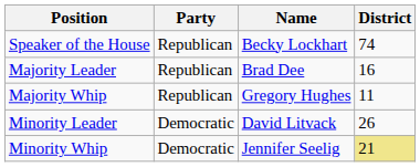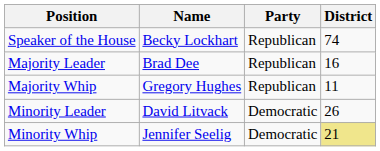 <table class="wikitable">
 <tr>
 <th>Position</th>
+<th>Name</th>
 <th>Party</th>
-<th>Name</th>
 <th>District</th>
 </tr>
 <tr>
 <td><a href='#'>Speaker of the House</a></td>
+<td><a href='#'>Becky Lockhart</a></td>
 <td>Republican</td>
-<td><a href='#'>Becky Lockhart</a></td>
 <td>74</td>
 </tr>
 <tr>
 <td><a href='#'>Majority Leader</a></td>
+<td><a href='#'>Brad Dee</a></td>
 <td>Republican</td>
-<td><a href='#'>Brad Dee</a></td>
 <td>16</td>
 </tr>
 <tr>
 <td><a href='#'>Majority Whip</a></td>
+<td><a href='#'>Gregory Hughes</a></td>
 <td>Republican</td>
-<td><a href='#'>Gregory Hughes</a></td>
 <td>11</td>
 </tr>
 <tr>
 <td><a href='#'>Minority Leader</a></td>
+<td><a href='#'>David Litvack</a></td>
 <td>Democratic</td>
-<td><a href='#'>David Litvack</a></td>
 <td>26</td>
 </tr>
 <tr>
 <td><a href='#'>Minority Whip</a></td>
+<td><a href='#'>Jennifer Seelig</a></td>
 <td>Democratic</td>
-<td><a href='#'>Jennifer Seelig</a></td>
 <td style="background: khaki;">21</td>
 </tr>
 </table>
